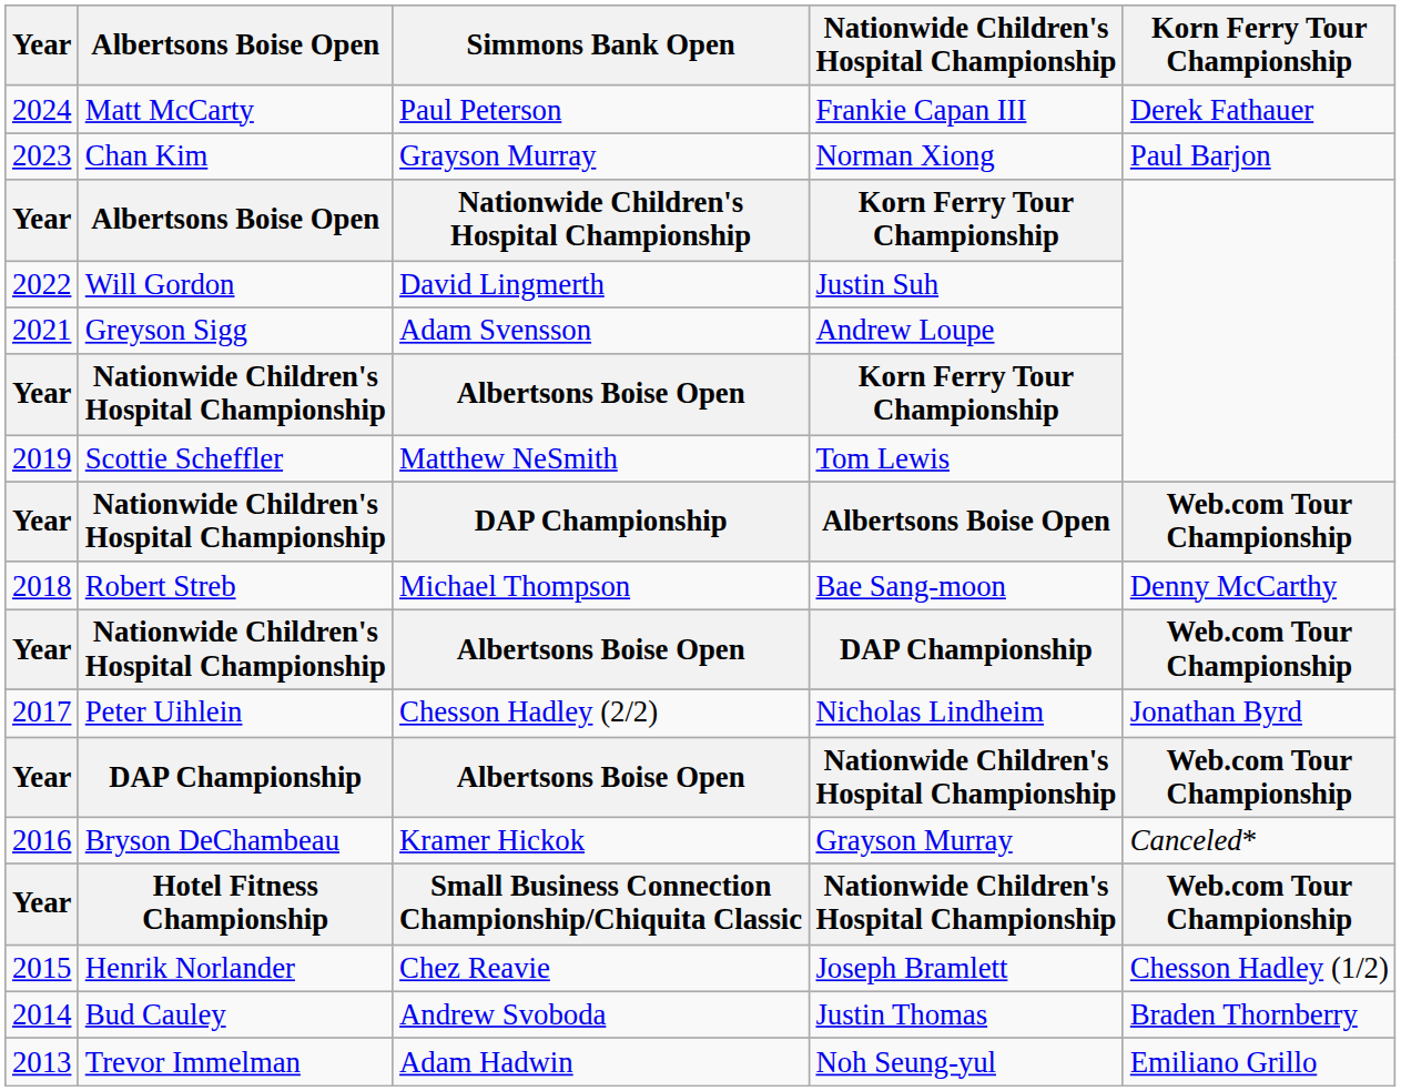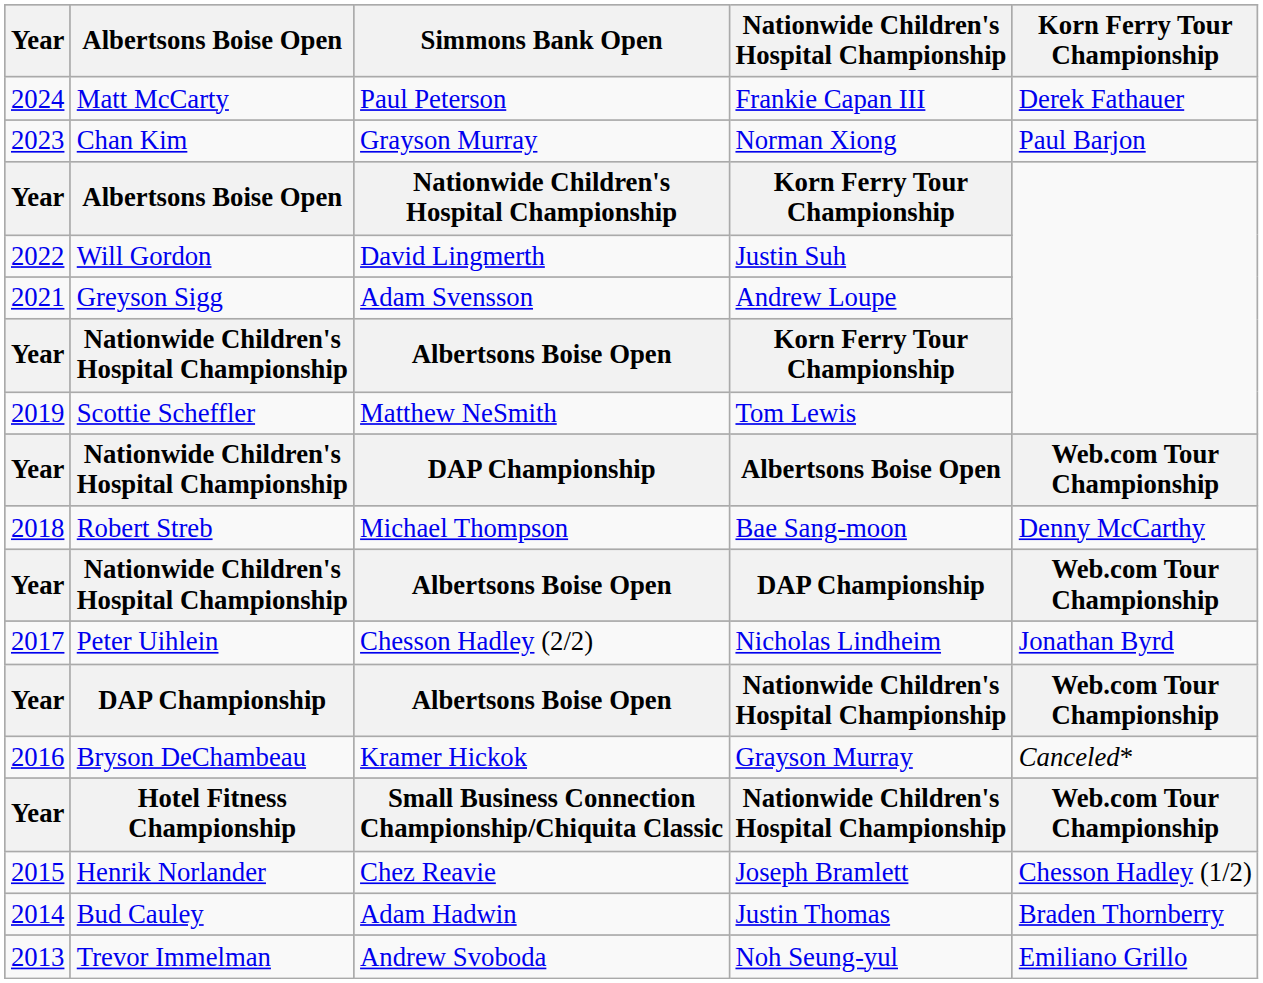 <table class=wikitable>
 <tr>
 <th>Year</th>
 <th>Albertsons Boise Open</th>
 <th>Simmons Bank Open</th>
 <th>Nationwide Children's<br>Hospital Championship</th>
 <th>Korn Ferry Tour<br>Championship</th>
 </tr>
 <tr>
 <td><a href='#'>2024</a></td>
 <td> <a href='#'>Matt McCarty</a></td>
 <td> <a href='#'>Paul Peterson</a></td>
 <td> <a href='#'>Frankie Capan III</a></td>
 <td> <a href='#'>Derek Fathauer</a></td>
 </tr>
 <tr>
 <td><a href='#'>2023</a></td>
 <td> <a href='#'>Chan Kim</a></td>
 <td> <a href='#'>Grayson Murray</a></td>
 <td> <a href='#'>Norman Xiong</a></td>
 <td> <a href='#'>Paul Barjon</a></td>
 </tr>
 <tr>
 <th>Year</th>
 <th>Albertsons Boise Open</th>
 <th>Nationwide Children's<br>Hospital Championship</th>
 <th>Korn Ferry Tour<br>Championship</th>
 </tr>
 <tr>
 <td><a href='#'>2022</a></td>
 <td> <a href='#'>Will Gordon</a></td>
 <td> <a href='#'>David Lingmerth</a></td>
 <td> <a href='#'>Justin Suh</a></td>
 </tr>
 <tr>
 <td><a href='#'>2021</a></td>
 <td> <a href='#'>Greyson Sigg</a></td>
 <td> <a href='#'>Adam Svensson</a></td>
 <td> <a href='#'>Andrew Loupe</a></td>
 </tr>
 <tr>
 <th>Year</th>
 <th>Nationwide Children's<br>Hospital Championship</th>
 <th>Albertsons Boise Open</th>
 <th>Korn Ferry Tour<br>Championship</th>
 </tr>
 <tr>
 <td><a href='#'>2019</a></td>
 <td> <a href='#'>Scottie Scheffler</a></td>
 <td> <a href='#'>Matthew NeSmith</a></td>
 <td> <a href='#'>Tom Lewis</a></td>
 </tr>
 <tr>
 <th>Year</th>
 <th>Nationwide Children's<br>Hospital Championship</th>
 <th>DAP Championship</th>
 <th>Albertsons Boise Open</th>
 <th>Web.com Tour<br>Championship</th>
 </tr>
 <tr>
 <td><a href='#'>2018</a></td>
 <td> <a href='#'>Robert Streb</a></td>
 <td> <a href='#'>Michael Thompson</a></td>
 <td> <a href='#'>Bae Sang-moon</a></td>
 <td> <a href='#'>Denny McCarthy</a></td>
 </tr>
 <tr>
 <th>Year</th>
 <th>Nationwide Children's<br>Hospital Championship</th>
 <th>Albertsons Boise Open</th>
 <th>DAP Championship</th>
 <th>Web.com Tour<br>Championship</th>
 </tr>
 <tr>
 <td><a href='#'>2017</a></td>
 <td> <a href='#'>Peter Uihlein</a></td>
 <td> <a href='#'>Chesson Hadley</a> (2/2)</td>
 <td> <a href='#'>Nicholas Lindheim</a></td>
 <td> <a href='#'>Jonathan Byrd</a></td>
 </tr>
 <tr>
 <th>Year</th>
 <th>DAP Championship</th>
 <th>Albertsons Boise Open</th>
 <th>Nationwide Children's<br>Hospital Championship</th>
 <th>Web.com Tour<br>Championship</th>
 </tr>
 <tr>
 <td><a href='#'>2016</a></td>
 <td> <a href='#'>Bryson DeChambeau</a></td>
 <td> <a href='#'>Kramer Hickok</a></td>
 <td> <a href='#'>Grayson Murray</a></td>
 <td><em>Canceled</em>*</td>
 </tr>
 <tr>
 <th>Year</th>
 <th>Hotel Fitness<br>Championship</th>
 <th>Small Business Connection<br>Championship/Chiquita Classic</th>
 <th>Nationwide Children's<br>Hospital Championship</th>
 <th>Web.com Tour<br>Championship</th>
 </tr>
 <tr>
 <td><a href='#'>2015</a></td>
 <td> <a href='#'>Henrik Norlander</a></td>
 <td> <a href='#'>Chez Reavie</a></td>
 <td> <a href='#'>Joseph Bramlett</a></td>
 <td> <a href='#'>Chesson Hadley</a> (1/2)</td>
 </tr>
 <tr>
 <td><a href='#'>2014</a></td>
 <td> <a href='#'>Bud Cauley</a></td>
-<td> <a href='#'>Andrew Svoboda</a></td>
+<td> <a href='#'>Adam Hadwin</a></td>
 <td> <a href='#'>Justin Thomas</a></td>
 <td> <a href='#'>Braden Thornberry</a></td>
 </tr>
 <tr>
 <td><a href='#'>2013</a></td>
 <td> <a href='#'>Trevor Immelman</a></td>
-<td> <a href='#'>Adam Hadwin</a></td>
+<td> <a href='#'>Andrew Svoboda</a></td>
 <td> <a href='#'>Noh Seung-yul</a></td>
 <td> <a href='#'>Emiliano Grillo</a></td>
 </tr>
 </table>
